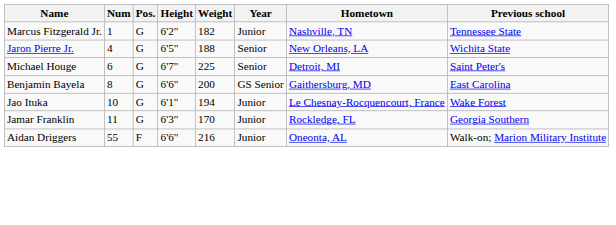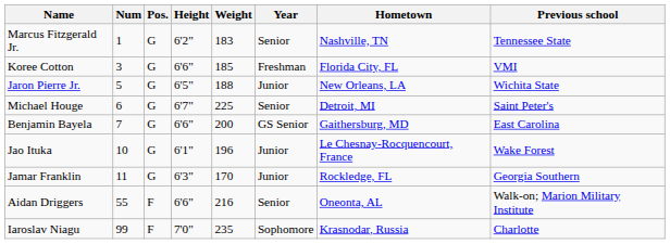 <table class="wikitable sortable" border="1">
 <tr>
 <th>Name</th>
 <th>Num</th>
 <th>Pos.</th>
 <th>Height</th>
 <th>Weight</th>
 <th>Year</th>
 <th>Hometown</th>
 <th class="unsortable">Previous school</th>
 </tr>
 <tr>
 <td>Marcus Fitzgerald Jr.</td>
 <td>1</td>
 <td>G</td>
 <td>6'2"</td>
-<td>182</td>
-<td>Junior</td>
+<td>183</td>
+<td>Senior</td>
 <td><a href='#'>Nashville, TN</a></td>
 <td><a href='#'>Tennessee State</a></td>
 </tr>
 <tr>
+<td>Koree Cotton</td>
+<td>3</td>
+<td>G</td>
+<td>6'6"</td>
+<td>185</td>
+<td> Freshman</td>
+<td><a href='#'>Florida City, FL</a></td>
+<td><a href='#'>VMI</a></td>
+</tr>
+<tr>
 <td><a href='#'>Jaron Pierre Jr.</a></td>
-<td>4</td>
+<td>5</td>
 <td>G</td>
 <td>6'5"</td>
 <td>188</td>
-<td> Senior</td>
+<td>Junior</td>
 <td><a href='#'>New Orleans, LA</a></td>
 <td><a href='#'>Wichita State</a></td>
 </tr>
 <tr>
 <td>Michael Houge</td>
 <td>6</td>
 <td>G</td>
 <td>6'7"</td>
 <td>225</td>
 <td>Senior</td>
 <td><a href='#'>Detroit, MI</a></td>
 <td><a href='#'>Saint Peter's</a></td>
 </tr>
 <tr>
 <td>Benjamin Bayela</td>
-<td>8</td>
+<td>7</td>
 <td>G</td>
 <td>6'6"</td>
 <td>200</td>
 <td>GS Senior</td>
 <td><a href='#'>Gaithersburg, MD</a></td>
 <td><a href='#'>East Carolina</a></td>
 </tr>
 <tr>
 <td>Jao Ituka</td>
 <td>10</td>
 <td>G</td>
 <td>6'1"</td>
-<td>194</td>
+<td>196</td>
 <td> Junior</td>
 <td><a href='#'>Le Chesnay-Rocquencourt, France</a></td>
 <td><a href='#'>Wake Forest</a></td>
 </tr>
 <tr>
 <td>Jamar Franklin</td>
 <td>11</td>
 <td>G</td>
 <td>6'3"</td>
 <td>170</td>
 <td>Junior</td>
 <td><a href='#'>Rockledge, FL</a></td>
 <td><a href='#'>Georgia Southern</a></td>
 </tr>
 <tr>
 <td>Aidan Driggers</td>
 <td>55</td>
 <td>F</td>
 <td>6'6"</td>
 <td>216</td>
-<td>Junior</td>
+<td>Senior</td>
 <td><a href='#'>Oneonta, AL</a></td>
 <td>Walk-on; <a href='#'>Marion Military Institute</a></td>
 </tr>
+<tr>
+<td>Iaroslav Niagu</td>
+<td>99</td>
+<td>F</td>
+<td>7'0"</td>
+<td>235</td>
+<td>Sophomore</td>
+<td><a href='#'>Krasnodar, Russia</a></td>
+<td><a href='#'>Charlotte</a></td>
+</tr>
 </table>
